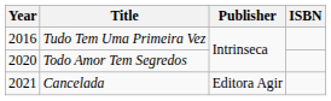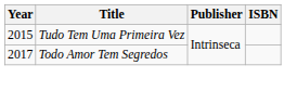 <table class="wikitable">
 <tr>
 <th>Year</th>
 <th>Title</th>
 <th>Publisher</th>
 <th>ISBN</th>
 </tr>
 <tr>
-<td>2016</td>
+<td>2015</td>
 <td><em>Tudo Tem Uma Primeira Vez</em></td>
 <td rowspan="2">Intrinseca</td>
 <td></td>
 </tr>
 <tr>
-<td>2020</td>
+<td>2017</td>
 <td><em>Todo Amor Tem Segredos</em></td>
 <td></td>
 </tr>
-<tr>
-<td>2021</td>
-<td><em>Cancelada</em></td>
-<td>Editora Agir</td>
-<td></td>
-</tr>
 </table>
